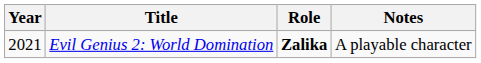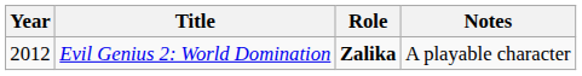 <table class="wikitable sortable">
 <tr>
 <th>Year</th>
 <th>Title</th>
 <th>Role</th>
 <th class="unsortable">Notes</th>
 </tr>
 <tr>
-<td>2021</td>
+<td>2012</td>
 <td><em><a href='#'>Evil Genius 2: World Domination</a></em></td>
 <td><strong>Zalika</strong></td>
 <td>A playable character</td>
 </tr>
 </table>
